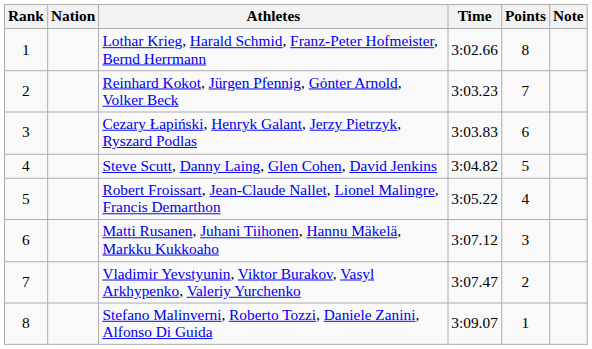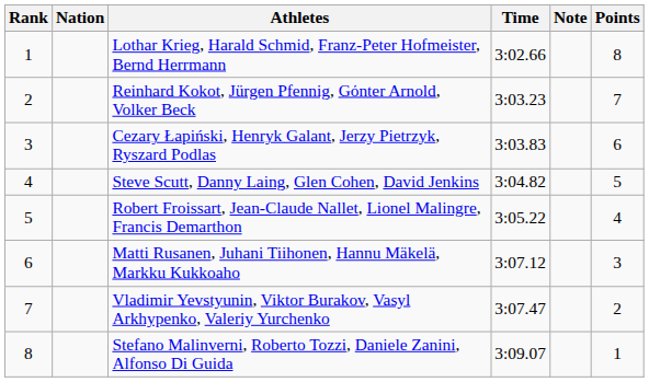 <table class="wikitable sortable" style="text-align:center">
 <tr>
 <th>Rank</th>
 <th>Nation</th>
 <th>Athletes</th>
 <th>Time</th>
+<th>Note</th>
 <th>Points</th>
-<th>Note</th>
 </tr>
 <tr>
 <td>1</td>
 <td align=left></td>
 <td align=left><a href='#'>Lothar Krieg</a>, <a href='#'>Harald Schmid</a>, <a href='#'>Franz-Peter Hofmeister</a>, <a href='#'>Bernd Herrmann</a></td>
 <td>3:02.66</td>
+<td></td>
 <td>8</td>
-<td></td>
 </tr>
 <tr>
 <td>2</td>
 <td align=left></td>
 <td align=left><a href='#'>Reinhard Kokot</a>, <a href='#'>Jürgen Pfennig</a>, <a href='#'>Gόnter Arnold</a>, <a href='#'>Volker Beck</a></td>
 <td>3:03.23</td>
+<td></td>
 <td>7</td>
-<td></td>
 </tr>
 <tr>
 <td>3</td>
 <td align=left></td>
 <td align=left><a href='#'>Cezary Łapiński</a>, <a href='#'>Henryk Galant</a>, <a href='#'>Jerzy Pietrzyk</a>, <a href='#'>Ryszard Podlas</a></td>
 <td>3:03.83</td>
+<td></td>
 <td>6</td>
-<td></td>
 </tr>
 <tr>
 <td>4</td>
 <td align=left></td>
 <td align=left><a href='#'>Steve Scutt</a>, <a href='#'>Danny Laing</a>, <a href='#'>Glen Cohen</a>, <a href='#'>David Jenkins</a></td>
 <td>3:04.82</td>
+<td></td>
 <td>5</td>
-<td></td>
 </tr>
 <tr>
 <td>5</td>
 <td align=left></td>
 <td align=left><a href='#'>Robert Froissart</a>, <a href='#'>Jean-Claude Nallet</a>, <a href='#'>Lionel Malingre</a>, <a href='#'>Francis Demarthon</a></td>
 <td>3:05.22</td>
+<td></td>
 <td>4</td>
-<td></td>
 </tr>
 <tr>
 <td>6</td>
 <td align=left></td>
 <td align=left><a href='#'>Matti Rusanen</a>, <a href='#'>Juhani Tiihonen</a>, <a href='#'>Hannu Mäkelä</a>, <a href='#'>Markku Kukkoaho</a></td>
 <td>3:07.12</td>
+<td></td>
 <td>3</td>
-<td></td>
 </tr>
 <tr>
 <td>7</td>
 <td align=left></td>
 <td align=left><a href='#'>Vladimir Yevstyunin</a>, <a href='#'>Viktor Burakov</a>, <a href='#'>Vasyl Arkhypenko</a>, <a href='#'>Valeriy Yurchenko</a></td>
 <td>3:07.47</td>
+<td></td>
 <td>2</td>
-<td></td>
 </tr>
 <tr>
 <td>8</td>
 <td align=left></td>
 <td align=left><a href='#'>Stefano Malinverni</a>, <a href='#'>Roberto Tozzi</a>, <a href='#'>Daniele Zanini</a>, <a href='#'>Alfonso Di Guida</a></td>
 <td>3:09.07</td>
+<td></td>
 <td>1</td>
-<td></td>
 </tr>
 </table>
